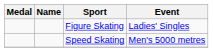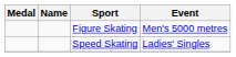 <table class="wikitable sortable" style="font-size:90%">
 <tr>
 <th>Medal</th>
 <th>Name</th>
 <th>Sport</th>
 <th>Event</th>
 </tr>
 <tr>
 <td></td>
 <td></td>
 <td><a href='#'>Figure Skating</a></td>
-<td><a href='#'>Ladies' Singles</a></td>
+<td><a href='#'>Men's 5000 metres</a></td>
 </tr>
 <tr>
 <td></td>
 <td></td>
 <td><a href='#'>Speed Skating</a></td>
-<td><a href='#'>Men's 5000 metres</a></td>
+<td><a href='#'>Ladies' Singles</a></td>
 </tr>
 <tr>
 </tr>
 </table>
